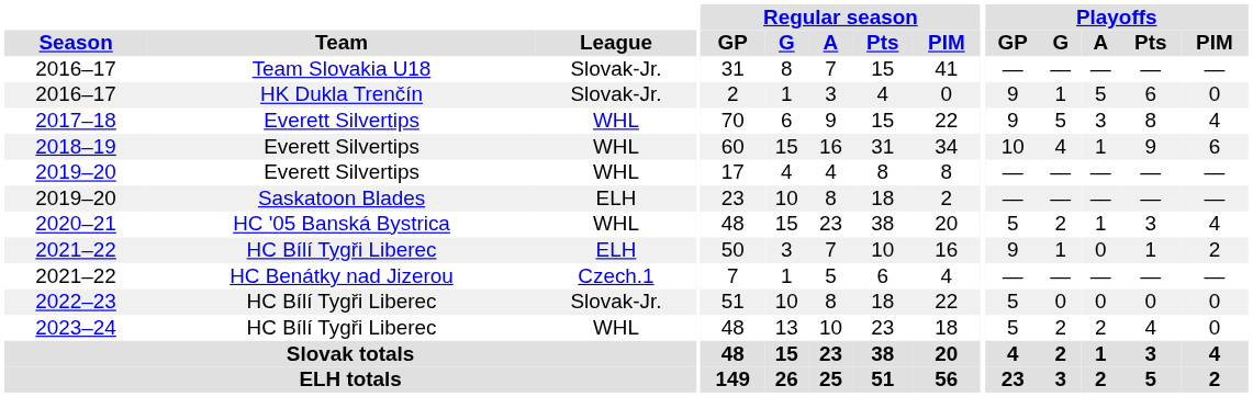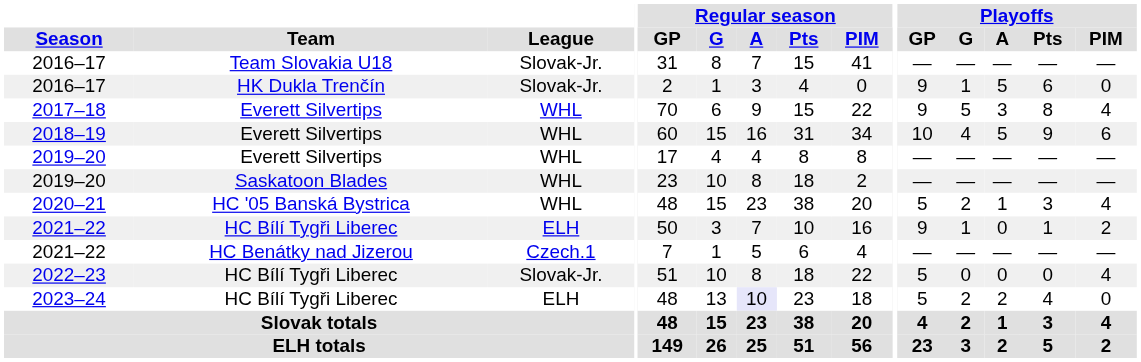 <table border="0" cellpadding="1" cellspacing="0" style="text-align:center; width:60em">
 <tr bgcolor="#e0e0e0">
 <th colspan="3" bgcolor="#ffffff"></th>
 <th rowspan="99" bgcolor="#ffffff"></th>
 <th colspan="5"><a href='#'>Regular season</a></th>
 <th rowspan="99" bgcolor="#ffffff"></th>
 <th colspan="5"><a href='#'>Playoffs</a></th>
 </tr>
 <tr bgcolor="#e0e0e0">
 <th><a href='#'>Season</a></th>
 <th>Team</th>
 <th>League</th>
 <th>GP</th>
 <th><a href='#'>G</a></th>
 <th><a href='#'>A</a></th>
 <th><a href='#'>Pts</a></th>
 <th><a href='#'>PIM</a></th>
 <th>GP</th>
 <th>G</th>
 <th>A</th>
 <th>Pts</th>
 <th>PIM</th>
 </tr>
 <tr>
 <td>2016–17</td>
 <td><a href='#'>Team Slovakia U18</a></td>
 <td>Slovak-Jr.</td>
 <td>31</td>
 <td>8</td>
 <td>7</td>
 <td>15</td>
 <td>41</td>
 <td>—</td>
 <td>—</td>
 <td>—</td>
 <td>—</td>
 <td>—</td>
 </tr>
 <tr bgcolor="#f0f0f0">
 <td>2016–17</td>
 <td><a href='#'>HK Dukla Trenčín</a></td>
 <td>Slovak-Jr.</td>
 <td>2</td>
 <td>1</td>
 <td>3</td>
 <td>4</td>
 <td>0</td>
 <td>9</td>
 <td>1</td>
 <td>5</td>
 <td>6</td>
 <td>0</td>
 </tr>
 <tr>
 <td><a href='#'>2017–18</a></td>
 <td><a href='#'>Everett Silvertips</a></td>
 <td><a href='#'>WHL</a></td>
 <td>70</td>
 <td>6</td>
 <td>9</td>
 <td>15</td>
 <td>22</td>
 <td>9</td>
 <td>5</td>
 <td>3</td>
 <td>8</td>
 <td>4</td>
 </tr>
 <tr bgcolor="#f0f0f0">
 <td><a href='#'>2018–19</a></td>
 <td>Everett Silvertips</td>
 <td>WHL</td>
 <td>60</td>
 <td>15</td>
 <td>16</td>
 <td>31</td>
 <td>34</td>
 <td>10</td>
 <td>4</td>
-<td>1</td>
+<td>5</td>
 <td>9</td>
 <td>6</td>
 </tr>
 <tr>
 <td><a href='#'>2019–20</a></td>
 <td>Everett Silvertips</td>
 <td>WHL</td>
 <td>17</td>
 <td>4</td>
 <td>4</td>
 <td>8</td>
 <td>8</td>
 <td>—</td>
 <td>—</td>
 <td>—</td>
 <td>—</td>
 <td>—</td>
 </tr>
 <tr bgcolor="#f0f0f0">
 <td>2019–20</td>
 <td><a href='#'>Saskatoon Blades</a></td>
-<td>ELH</td>
+<td>WHL</td>
 <td>23</td>
 <td>10</td>
 <td>8</td>
 <td>18</td>
 <td>2</td>
 <td>—</td>
 <td>—</td>
 <td>—</td>
 <td>—</td>
 <td>—</td>
 </tr>
 <tr>
 <td><a href='#'>2020–21</a></td>
 <td><a href='#'>HC '05 Banská Bystrica</a></td>
 <td>WHL</td>
 <td>48</td>
 <td>15</td>
 <td>23</td>
 <td>38</td>
 <td>20</td>
 <td>5</td>
 <td>2</td>
 <td>1</td>
 <td>3</td>
 <td>4</td>
 </tr>
 <tr bgcolor="#f0f0f0">
 <td><a href='#'>2021–22</a></td>
 <td><a href='#'>HC Bílí Tygři Liberec</a></td>
 <td><a href='#'>ELH</a></td>
 <td>50</td>
 <td>3</td>
 <td>7</td>
 <td>10</td>
 <td>16</td>
 <td>9</td>
 <td>1</td>
 <td>0</td>
 <td>1</td>
 <td>2</td>
 </tr>
 <tr>
 <td>2021–22</td>
 <td><a href='#'>HC Benátky nad Jizerou</a></td>
 <td><a href='#'>Czech.1</a></td>
 <td>7</td>
 <td>1</td>
 <td>5</td>
 <td>6</td>
 <td>4</td>
 <td>—</td>
 <td>—</td>
 <td>—</td>
 <td>—</td>
 <td>—</td>
 </tr>
 <tr bgcolor="#f0f0f0">
 <td><a href='#'>2022–23</a></td>
 <td>HC Bílí Tygři Liberec</td>
 <td>Slovak-Jr.</td>
 <td>51</td>
 <td>10</td>
 <td>8</td>
 <td>18</td>
 <td>22</td>
 <td>5</td>
 <td>0</td>
 <td>0</td>
 <td>0</td>
-<td>0</td>
+<td>4</td>
 </tr>
 <tr>
 <td><a href='#'>2023–24</a></td>
 <td>HC Bílí Tygři Liberec</td>
-<td>WHL</td>
+<td>ELH</td>
 <td>48</td>
 <td>13</td>
-<td>10</td>
+<td style="background: lavender;">10</td>
 <td>23</td>
 <td>18</td>
 <td>5</td>
 <td>2</td>
 <td>2</td>
 <td>4</td>
 <td>0</td>
 </tr>
 <tr bgcolor="#e0e0e0">
 <th colspan="3">Slovak totals</th>
 <th>48</th>
 <th>15</th>
 <th>23</th>
 <th>38</th>
 <th>20</th>
 <th>4</th>
 <th>2</th>
 <th>1</th>
 <th>3</th>
 <th>4</th>
 </tr>
 <tr bgcolor="#e0e0e0">
 <th colspan="3">ELH totals</th>
 <th>149</th>
 <th>26</th>
 <th>25</th>
 <th>51</th>
 <th>56</th>
 <th>23</th>
 <th>3</th>
 <th>2</th>
 <th>5</th>
 <th>2</th>
 </tr>
 </table>
